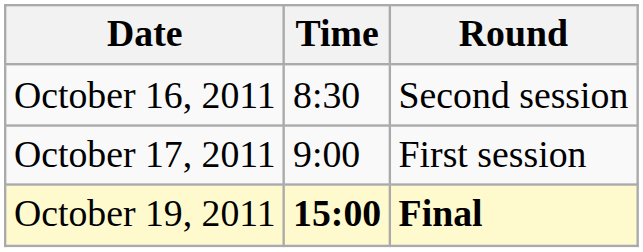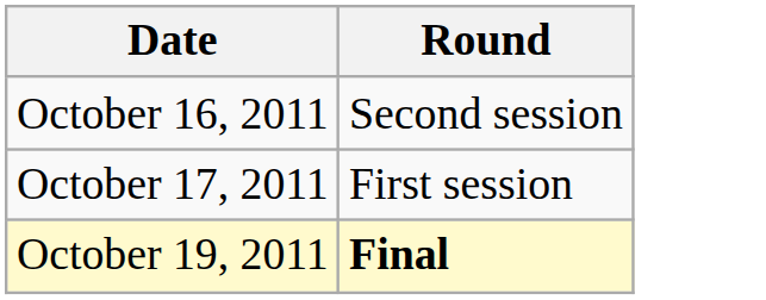 <table class="wikitable">
 <tr>
 <th>Date</th>
-<th>Time</th>
 <th>Round</th>
 </tr>
 <tr>
 <td>October 16, 2011</td>
-<td>8:30</td>
 <td>Second session</td>
 </tr>
 <tr>
 <td>October 17, 2011</td>
-<td>9:00</td>
 <td>First session</td>
 </tr>
 <tr style=background:lemonchiffon>
 <td>October 19, 2011</td>
-<td><strong>15:00</strong></td>
 <td><strong>Final</strong></td>
 </tr>
 </table>
